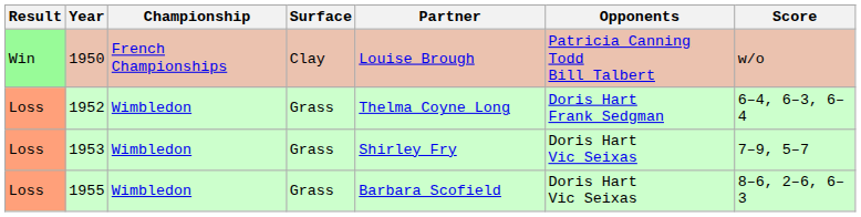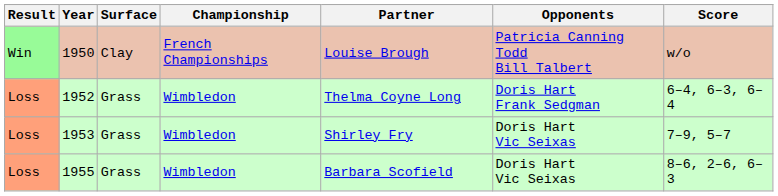 <table class="sortable wikitable">
 <tr>
 <th style="width:40px">Result</th>
 <th style="width:30px">Year</th>
+<th style="width:50px">Surface</th>
 <th style="width:150px">Championship</th>
-<th style="width:50px">Surface</th>
 <th style="width:160px">Partner</th>
 <th style="width:160px">Opponents</th>
 <th style="width:100px" class="unsortable">Score</th>
 </tr>
 <tr style="background:#ebc2af;">
 <td style="background:#98fb98;">Win</td>
 <td>1950</td>
+<td>Clay</td>
 <td><a href='#'>French Championships</a></td>
-<td>Clay</td>
 <td> <a href='#'>Louise Brough</a></td>
 <td> <a href='#'>Patricia Canning Todd</a><br> <a href='#'>Bill Talbert</a></td>
 <td>w/o</td>
 </tr>
 <tr style="background:#cfc;">
 <td style="background:#ffa07a;">Loss</td>
 <td>1952</td>
+<td>Grass</td>
 <td><a href='#'>Wimbledon</a></td>
-<td>Grass</td>
 <td> <a href='#'>Thelma Coyne Long</a></td>
 <td> <a href='#'>Doris Hart</a><br> <a href='#'>Frank Sedgman</a></td>
 <td>6–4, 6–3, 6–4</td>
 </tr>
 <tr style="background:#cfc;">
 <td style="background:#ffa07a;">Loss</td>
 <td>1953</td>
+<td>Grass</td>
 <td><a href='#'>Wimbledon</a></td>
-<td>Grass</td>
 <td> <a href='#'>Shirley Fry</a></td>
 <td> Doris Hart<br> <a href='#'>Vic Seixas</a></td>
 <td>7–9, 5–7</td>
 </tr>
 <tr style="background:#cfc;">
 <td style="background:#ffa07a;">Loss</td>
 <td>1955</td>
+<td>Grass</td>
 <td><a href='#'>Wimbledon</a></td>
-<td>Grass</td>
 <td> <a href='#'>Barbara Scofield</a></td>
 <td> Doris Hart<br> Vic Seixas</td>
 <td>8–6, 2–6, 6–3</td>
 </tr>
 </table>
